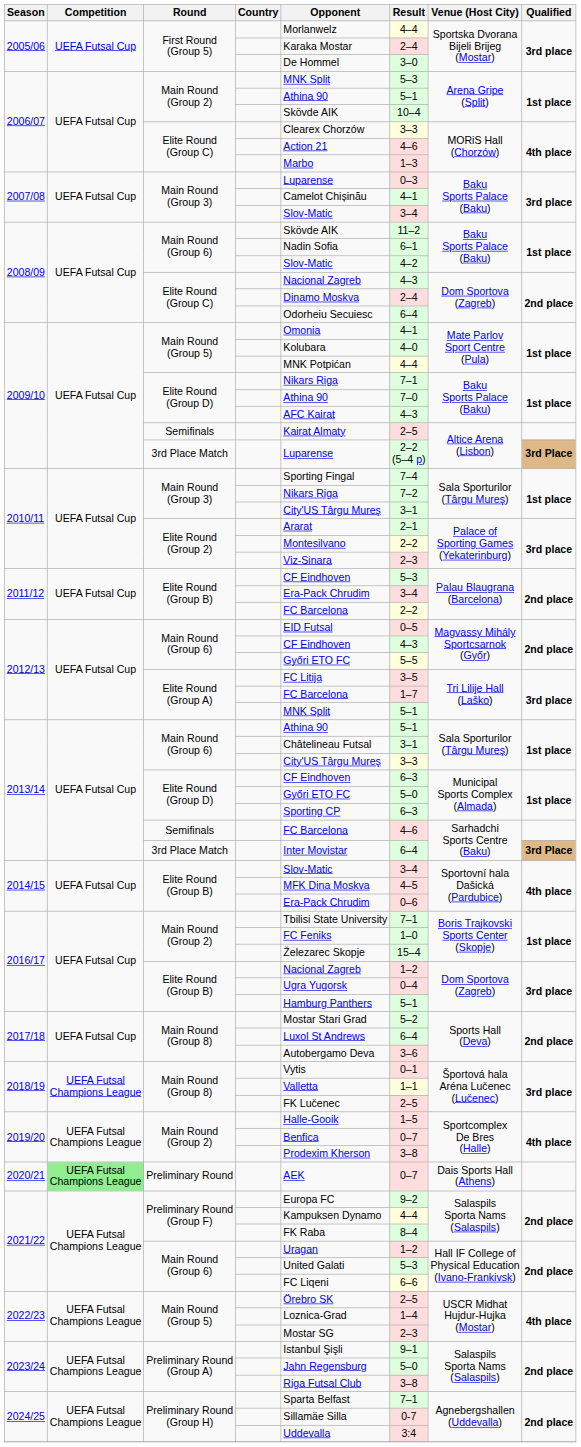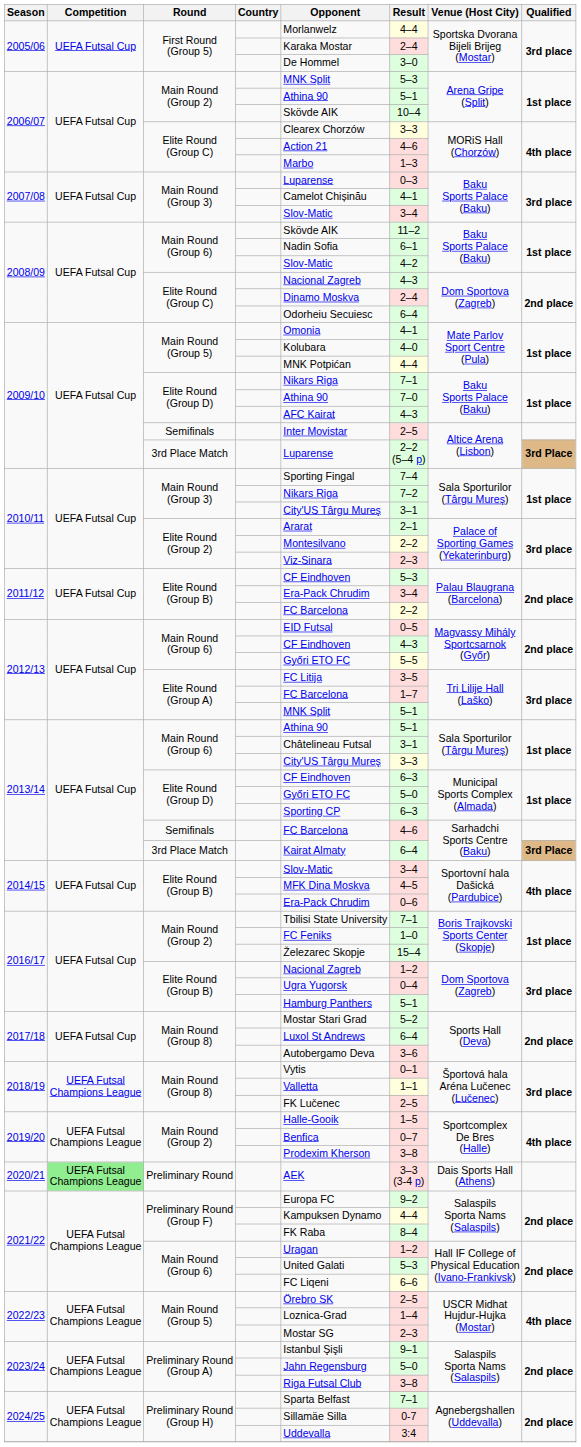 <table class="wikitable">
 <tr>
 <th>Season</th>
 <th>Competition</th>
 <th>Round</th>
 <th>Country</th>
 <th>Opponent</th>
 <th>Result</th>
 <th>Venue (Host City)</th>
 <th>Qualified</th>
 </tr>
 <tr>
 <td rowspan=3><a href='#'>2005/06</a></td>
 <td rowspan=3 align=center><a href='#'>UEFA Futsal Cup</a></td>
 <td rowspan=3 align=center>First Round<br>(Group 5)</td>
 <td align=center></td>
 <td>Morlanwelz</td>
 <td style="background:#ffd;" align=center>4–4</td>
 <td rowspan=3 align="center">Sportska Dvorana<br>Bijeli Brijeg<br>(<a href='#'>Mostar</a>)</td>
 <td rowspan=3 align="center"><br><strong>3rd place</strong></td>
 </tr>
 <tr>
 <td align=center></td>
 <td>Karaka Mostar</td>
 <td style="background:#fdd;" align=center>2–4</td>
 </tr>
 <tr>
 <td align=center></td>
 <td>De Hommel</td>
 <td style="background:#dfd;" align=center>3–0</td>
 </tr>
 <tr>
 <td rowspan=6><a href='#'>2006/07</a></td>
 <td rowspan=6 align=center>UEFA Futsal Cup</td>
 <td rowspan=3 align=center>Main Round<br>(Group 2)</td>
 <td align=center></td>
 <td><a href='#'>MNK Split</a></td>
 <td style="background:#dfd;" align=center>5–3</td>
 <td rowspan=3 align="center"><a href='#'>Arena Gripe</a><br>(<a href='#'>Split</a>)</td>
 <td rowspan=3 align="center"><br><strong>1st place</strong></td>
 </tr>
 <tr>
 <td align=center></td>
 <td><a href='#'>Athina 90</a></td>
 <td style="background:#dfd;" align=center>5–1</td>
 </tr>
 <tr>
 <td align=center></td>
 <td>Skövde AIK</td>
 <td style="background:#dfd;" align=center>10–4</td>
 </tr>
 <tr>
 <td rowspan=3 align=center>Elite Round<br>(Group C)</td>
 <td align=center></td>
 <td>Clearex Chorzów</td>
 <td style="background:#ffd;" align=center>3–3</td>
 <td rowspan=3 align="center">MORiS Hall<br>(<a href='#'>Chorzów</a>)</td>
 <td rowspan=3 align="center"><br><strong>4th place</strong></td>
 </tr>
 <tr>
 <td align=center></td>
 <td><a href='#'>Action 21</a></td>
 <td style="background:#fdd;" align=center>4–6</td>
 </tr>
 <tr>
 <td align=center></td>
 <td><a href='#'>Marbo</a></td>
 <td style="background:#fdd;" align=center>1–3</td>
 </tr>
 <tr>
 <td rowspan=3><a href='#'>2007/08</a></td>
 <td rowspan=3 align=center>UEFA Futsal Cup</td>
 <td rowspan=3 align=center>Main Round<br>(Group 3)</td>
 <td align=center></td>
 <td><a href='#'>Luparense</a></td>
 <td style="background:#fdd;" align=center>0–3</td>
 <td rowspan=3 align="center"><a href='#'>Baku<br>Sports Palace</a><br>(<a href='#'>Baku</a>)</td>
 <td rowspan=3 align="center"><br><strong>3rd place</strong></td>
 </tr>
 <tr>
 <td align=center></td>
 <td>Camelot Chișinău</td>
 <td style="background:#dfd;" align=center>4–1</td>
 </tr>
 <tr>
 <td align=center></td>
 <td><a href='#'>Slov-Matic</a></td>
 <td style="background:#fdd;" align=center>3–4</td>
 </tr>
 <tr>
 <td rowspan=6><a href='#'>2008/09</a></td>
 <td rowspan=6 align=center>UEFA Futsal Cup</td>
 <td rowspan=3 align=center>Main Round<br>(Group 6)</td>
 <td align=center></td>
 <td>Skövde AIK</td>
 <td style="background:#dfd;" align=center>11–2</td>
 <td rowspan=3 align="center"><a href='#'>Baku<br>Sports Palace</a><br>(<a href='#'>Baku</a>)</td>
 <td rowspan=3 align="center"><br><strong>1st place</strong></td>
 </tr>
 <tr>
 <td align=center></td>
 <td>Nadin Sofia</td>
 <td style="background:#dfd;" align=center>6–1</td>
 </tr>
 <tr>
 <td align=center></td>
 <td><a href='#'>Slov-Matic</a></td>
 <td style="background:#dfd;" align=center>4–2</td>
 </tr>
 <tr>
 <td rowspan=3 align=center>Elite Round<br>(Group C)</td>
 <td align=center></td>
 <td><a href='#'>Nacional Zagreb</a></td>
 <td style="background:#dfd;" align=center>4–3</td>
 <td rowspan=3 align="center"><a href='#'>Dom Sportova</a><br>(<a href='#'>Zagreb</a>)</td>
 <td rowspan=3 align="center"><br><strong>2nd place</strong></td>
 </tr>
 <tr>
 <td align=center></td>
 <td><a href='#'>Dinamo Moskva</a></td>
 <td style="background:#fdd;" align=center>2–4</td>
 </tr>
 <tr>
 <td align=center></td>
 <td>Odorheiu Secuiesc</td>
 <td style="background:#dfd;" align=center>6–4</td>
 </tr>
 <tr>
 <td rowspan=8><a href='#'>2009/10</a></td>
 <td rowspan=8 align=center>UEFA Futsal Cup</td>
 <td rowspan=3 align=center>Main Round<br>(Group 5)</td>
 <td align=center></td>
 <td><a href='#'>Omonia</a></td>
 <td style="background:#dfd;" align=center>4–1</td>
 <td rowspan=3 align="center"><a href='#'>Mate Parlov<br>Sport Centre</a><br>(<a href='#'>Pula</a>)</td>
 <td rowspan=3 align="center"><br><strong>1st place</strong></td>
 </tr>
 <tr>
 <td align=center></td>
 <td>Kolubara</td>
 <td style="background:#dfd;" align=center>4–0</td>
 </tr>
 <tr>
 <td align=center></td>
 <td>MNK Potpićan</td>
 <td style="background:#ffd;" align=center>4–4</td>
 </tr>
 <tr>
 <td rowspan=3 align=center>Elite Round<br>(Group D)</td>
 <td align=center></td>
 <td><a href='#'>Nikars Riga</a></td>
 <td style="background:#dfd;" align=center>7–1</td>
 <td rowspan=3 align="center"><a href='#'>Baku<br>Sports Palace</a><br>(<a href='#'>Baku</a>)</td>
 <td rowspan=3 align="center"><br><strong>1st place</strong></td>
 </tr>
 <tr>
 <td align=center></td>
 <td><a href='#'>Athina 90</a></td>
 <td style="background:#dfd;" align=center>7–0</td>
 </tr>
 <tr>
 <td align=center></td>
 <td><a href='#'>AFC Kairat</a></td>
 <td style="background:#dfd;" align=center>4–3</td>
 </tr>
 <tr>
 <td align=center>Semifinals</td>
 <td align=center></td>
-<td><a href='#'>Kairat Almaty</a></td>
+<td><a href='#'>Inter Movistar</a></td>
 <td style="background:#fdd;" align=center>2–5</td>
 <td rowspan=2 align="center"><a href='#'>Altice Arena</a><br>(<a href='#'>Lisbon</a>)</td>
 <td align="center"></td>
 </tr>
 <tr>
 <td align=center>3rd Place Match</td>
 <td align=center></td>
 <td><a href='#'>Luparense</a></td>
 <td style="background:#dfd;" align=center>2–2<br>(5–4 <a href='#'>p</a>)</td>
 <td style="background:#DEB887;" align="center"><strong>3rd Place</strong></td>
 </tr>
 <tr>
 <td rowspan=6><a href='#'>2010/11</a></td>
 <td rowspan=6 align=center>UEFA Futsal Cup</td>
 <td rowspan=3 align=center>Main Round<br>(Group 3)</td>
 <td align=center></td>
 <td>Sporting Fingal</td>
 <td style="background:#dfd;" align=center>7–4</td>
 <td rowspan=3 align="center">Sala Sporturilor<br>(<a href='#'>Târgu Mureş</a>)</td>
 <td rowspan=3 align="center"><br><strong>1st place</strong></td>
 </tr>
 <tr>
 <td align=center></td>
 <td><a href='#'>Nikars Riga</a></td>
 <td style="background:#dfd;" align=center>7–2</td>
 </tr>
 <tr>
 <td align=center></td>
 <td><a href='#'>City'US Târgu Mureş</a></td>
 <td style="background:#dfd;" align=center>3–1</td>
 </tr>
 <tr>
 <td rowspan=3 align=center>Elite Round<br>(Group 2)</td>
 <td align=center></td>
 <td><a href='#'>Ararat</a></td>
 <td style="background:#dfd;" align=center>2–1</td>
 <td rowspan=3 align="center"><a href='#'>Palace of<br>Sporting Games</a><br>(<a href='#'>Yekaterinburg</a>)</td>
 <td rowspan=3 align="center"><br><strong>3rd place</strong></td>
 </tr>
 <tr>
 <td align=center></td>
 <td><a href='#'>Montesilvano</a></td>
 <td style="background:#ffd;" align=center>2–2</td>
 </tr>
 <tr>
 <td align=center></td>
 <td><a href='#'>Viz-Sinara</a></td>
 <td style="background:#fdd;" align=center>2–3</td>
 </tr>
 <tr>
 <td rowspan=3><a href='#'>2011/12</a></td>
 <td rowspan=3 align=center>UEFA Futsal Cup</td>
 <td rowspan=3 align=center>Elite Round<br>(Group B)</td>
 <td align=center></td>
 <td><a href='#'>CF Eindhoven</a></td>
 <td style="background:#dfd;" align=center>5–3</td>
 <td rowspan=3 align="center"><a href='#'>Palau Blaugrana</a><br>(<a href='#'>Barcelona</a>)</td>
 <td rowspan=3 align="center"><br><strong>2nd place</strong></td>
 </tr>
 <tr>
 <td align=center></td>
 <td><a href='#'>Era-Pack Chrudim</a></td>
 <td style="background:#fdd;" align=center>3–4</td>
 </tr>
 <tr>
 <td align=center></td>
 <td><a href='#'>FC Barcelona</a></td>
 <td style="background:#ffd;" align=center>2–2</td>
 </tr>
 <tr>
 <td rowspan=6><a href='#'>2012/13</a></td>
 <td rowspan=6 align=center>UEFA Futsal Cup</td>
 <td rowspan=3 align=center>Main Round<br>(Group 6)</td>
 <td align=center></td>
 <td><a href='#'>EID Futsal</a></td>
 <td style="background:#fdd;" align=center>0–5</td>
 <td rowspan=3 align="center"><a href='#'>Magvassy Mihály<br>Sportcsarnok</a><br>(<a href='#'>Győr</a>)</td>
 <td rowspan=3 align="center"><br><strong>2nd place</strong></td>
 </tr>
 <tr>
 <td align=center></td>
 <td><a href='#'>CF Eindhoven</a></td>
 <td style="background:#dfd;" align=center>4–3</td>
 </tr>
 <tr>
 <td align=center></td>
 <td><a href='#'>Győri ETO FC</a></td>
 <td style="background:#ffd;" align=center>5–5</td>
 </tr>
 <tr>
 <td rowspan=3 align=center>Elite Round<br>(Group A)</td>
 <td align=center></td>
 <td><a href='#'>FC Litija</a></td>
 <td style="background:#fdd;" align=center>3–5</td>
 <td rowspan=3 align="center"><a href='#'>Tri Lilije Hall</a><br>(<a href='#'>Laško</a>)</td>
 <td rowspan=3 align="center"><br><strong>3rd place</strong></td>
 </tr>
 <tr>
 <td align=center></td>
 <td><a href='#'>FC Barcelona</a></td>
 <td style="background:#fdd;" align=center>1–7</td>
 </tr>
 <tr>
 <td align=center></td>
 <td><a href='#'>MNK Split</a></td>
 <td style="background:#dfd;" align=center>5–1</td>
 </tr>
 <tr>
 <td rowspan=8><a href='#'>2013/14</a></td>
 <td rowspan=8 align=center>UEFA Futsal Cup</td>
 <td rowspan=3 align=center>Main Round<br>(Group 6)</td>
 <td align=center></td>
 <td><a href='#'>Athina 90</a></td>
 <td style="background:#dfd;" align=center>5–1</td>
 <td rowspan=3 align="center">Sala Sporturilor<br>(<a href='#'>Târgu Mureş</a>)</td>
 <td rowspan=3 align="center"><br><strong>1st place</strong></td>
 </tr>
 <tr>
 <td align=center></td>
 <td>Châtelineau Futsal</td>
 <td style="background:#dfd;" align=center>3–1</td>
 </tr>
 <tr>
 <td align=center></td>
 <td><a href='#'>City'US Târgu Mureş</a></td>
 <td style="background:#ffd;" align=center>3–3</td>
 </tr>
 <tr>
 <td rowspan=3 align=center>Elite Round<br>(Group D)</td>
 <td align=center></td>
 <td><a href='#'>CF Eindhoven</a></td>
 <td style="background:#dfd;" align=center>6–3</td>
 <td rowspan=3 align="center">Municipal<br>Sports Complex<br>(<a href='#'>Almada</a>)</td>
 <td rowspan=3 align="center"><br><strong>1st place</strong></td>
 </tr>
 <tr>
 <td align=center></td>
 <td><a href='#'>Győri ETO FC</a></td>
 <td style="background:#dfd;" align=center>5–0</td>
 </tr>
 <tr>
 <td align=center></td>
 <td><a href='#'>Sporting CP</a></td>
 <td style="background:#dfd;" align=center>6–3</td>
 </tr>
 <tr>
 <td align=center>Semifinals</td>
 <td align=center></td>
 <td><a href='#'>FC Barcelona</a></td>
 <td style="background:#fdd;" align=center>4–6</td>
 <td rowspan=2 align="center">Sarhadchi<br>Sports Centre<br>(<a href='#'>Baku</a>)</td>
 <td align="center"></td>
 </tr>
 <tr>
 <td align=center>3rd Place Match</td>
 <td align=center></td>
-<td><a href='#'>Inter Movistar</a></td>
+<td><a href='#'>Kairat Almaty</a></td>
 <td style="background:#dfd;" align=center>6–4</td>
 <td style="background:#DEB887;" align="center"><strong>3rd Place</strong></td>
 </tr>
 <tr>
 <td rowspan=3><a href='#'>2014/15</a></td>
 <td rowspan=3 align=center>UEFA Futsal Cup</td>
 <td rowspan=3 align=center>Elite Round<br>(Group B)</td>
 <td align=center></td>
 <td><a href='#'>Slov-Matic</a></td>
 <td style="background:#fdd;" align=center>3–4</td>
 <td rowspan=3 align="center">Sportovní hala<br>Dašická<br>(<a href='#'>Pardubice</a>)</td>
 <td rowspan=3 align="center"><br><strong>4th place</strong></td>
 </tr>
 <tr>
 <td align=center></td>
 <td><a href='#'>MFK Dina Moskva</a></td>
 <td style="background:#fdd;" align=center>4–5</td>
 </tr>
 <tr>
 <td align=center></td>
 <td><a href='#'>Era-Pack Chrudim</a></td>
 <td style="background:#fdd;" align=center>0–6</td>
 </tr>
 <tr>
 <td rowspan=6><a href='#'>2016/17</a></td>
 <td rowspan=6 align=center>UEFA Futsal Cup</td>
 <td rowspan=3 align=center>Main Round<br>(Group 2)</td>
 <td align=center></td>
 <td>Tbilisi State University</td>
 <td style="background:#dfd;" align=center>7–1</td>
 <td rowspan=3 align="center"><a href='#'>Boris Trajkovski<br>Sports Center</a><br>(<a href='#'>Skopje</a>)</td>
 <td rowspan=3 align="center"><br><strong>1st place</strong></td>
 </tr>
 <tr>
 <td align=center></td>
 <td><a href='#'>FC Feniks</a></td>
 <td style="background:#dfd;" align=center>1–0</td>
 </tr>
 <tr>
 <td align=center></td>
 <td>Železarec Skopje</td>
 <td style="background:#dfd;" align=center>15–4</td>
 </tr>
 <tr>
 <td rowspan=3 align=center>Elite Round<br>(Group B)</td>
 <td align=center></td>
 <td><a href='#'>Nacional Zagreb</a></td>
 <td style="background:#fdd;" align=center>1–2</td>
 <td rowspan=3 align="center"><a href='#'>Dom Sportova</a><br>(<a href='#'>Zagreb</a>)</td>
 <td rowspan=3 align="center"><br><strong>3rd place</strong></td>
 </tr>
 <tr>
 <td align=center></td>
 <td><a href='#'>Ugra Yugorsk</a></td>
 <td style="background:#fdd;" align=center>0–4</td>
 </tr>
 <tr>
 <td align=center></td>
 <td><a href='#'>Hamburg Panthers</a></td>
 <td style="background:#dfd;" align=center>5–1</td>
 </tr>
 <tr>
 <td rowspan=3><a href='#'>2017/18</a></td>
 <td rowspan=3 align=center>UEFA Futsal Cup</td>
 <td rowspan=3 align=center>Main Round<br>(Group 8)</td>
 <td align=center></td>
 <td>Mostar Stari Grad</td>
 <td style="background:#dfd;" align=center>5–2</td>
 <td rowspan=3 align="center">Sports Hall<br>(<a href='#'>Deva</a>)</td>
 <td rowspan=3 align="center"><br><strong>2nd place</strong></td>
 </tr>
 <tr>
 <td align=center></td>
 <td><a href='#'>Luxol St Andrews</a></td>
 <td style="background:#dfd;" align=center>6–4</td>
 </tr>
 <tr>
 <td align=center></td>
 <td>Autobergamo Deva</td>
 <td style="background:#fdd;" align=center>3–6</td>
 </tr>
 <tr>
 <td rowspan=3><a href='#'>2018/19</a></td>
 <td rowspan=3 align=center><a href='#'>UEFA Futsal<br>Champions League</a></td>
 <td rowspan=3 align=center>Main Round<br>(Group 8)</td>
 <td align=center></td>
 <td>Vytis</td>
 <td style="background:#fdd;" align=center>0–1</td>
 <td rowspan=3 align="center">Športová hala<br>Aréna Lučenec<br>(<a href='#'>Lučenec</a>)</td>
 <td rowspan=3 align="center"><br><strong>3rd place</strong></td>
 </tr>
 <tr>
 <td align=center></td>
 <td><a href='#'>Valletta</a></td>
 <td style="background:#ffd;" align=center>1–1</td>
 </tr>
 <tr>
 <td align=center></td>
 <td>FK Lučenec</td>
 <td style="background:#fdd;" align=center>2–5</td>
 </tr>
 <tr>
 <td rowspan=3><a href='#'>2019/20</a></td>
 <td rowspan=3 align=center>UEFA Futsal<br>Champions League</td>
 <td rowspan=3 align=center>Main Round<br>(Group 2)</td>
 <td align=center></td>
 <td><a href='#'>Halle-Gooik</a></td>
 <td style="background:#fdd;" align=center>1–5</td>
 <td rowspan=3 align="center">Sportcomplex<br>De Bres<br>(<a href='#'>Halle</a>)</td>
 <td rowspan=3 align="center"><br><strong>4th place</strong></td>
 </tr>
 <tr>
 <td align=center></td>
 <td><a href='#'>Benfica</a></td>
 <td style="background:#fdd;" align=center>0–7</td>
 </tr>
 <tr>
 <td align=center></td>
 <td><a href='#'>Prodexim Kherson</a></td>
 <td style="background:#fdd;" align=center>3–8</td>
 </tr>
 <tr>
 <td rowspan=1><a href='#'>2020/21</a></td>
 <td rowspan=1 align=center style="background: lightgreen;">UEFA Futsal<br>Champions League</td>
 <td rowspan=1 align=center>Preliminary Round</td>
 <td align=center></td>
 <td><a href='#'>AEK</a></td>
-<td style="background:#fdd;" align=center>0–7</td>
+<td style="background:#fdd;" align=center>3–3<br>(3-4 <a href='#'>p</a>)</td>
 <td align="center">Dais Sports Hall<br>(<a href='#'>Athens</a>)</td>
 <td align="center"></td>
 </tr>
 <tr>
 <td rowspan=6><a href='#'>2021/22</a></td>
 <td rowspan=6 align=center>UEFA Futsal<br>Champions League</td>
 <td rowspan=3 align=center>Preliminary Round<br>(Group F)</td>
 <td align=center></td>
 <td>Europa FC</td>
 <td style="background:#dfd;" align=center>9–2</td>
 <td rowspan=3 align="center">Salaspils<br>Sporta Nams<br>(<a href='#'>Salaspils</a>)</td>
 <td rowspan=3 align="center"><br><strong>2nd place</strong></td>
 </tr>
 <tr>
 <td align=center></td>
 <td>Kampuksen Dynamo</td>
 <td style="background:#ffd;" align=center>4–4</td>
 </tr>
 <tr>
 <td align=center></td>
 <td>FK Raba</td>
 <td style="background:#dfd;" align=center>8–4</td>
 </tr>
 <tr>
 <td rowspan=3 align=center>Main Round<br>(Group 6)</td>
 <td align=center></td>
 <td><a href='#'>Uragan</a></td>
 <td style="background:#fdd;" align=center>1–2</td>
 <td rowspan=3 align="center">Hall IF College of<br>Physical Education<br>(<a href='#'>Ivano-Frankivsk</a>)</td>
 <td rowspan=3 align="center"><br><strong>2nd place</strong></td>
 </tr>
 <tr>
 <td align=center></td>
 <td>United Galati</td>
 <td style="background:#dfd;" align=center>5–3</td>
 </tr>
 <tr>
 <td align=center></td>
 <td>FC Liqeni</td>
 <td style="background:#ffd;" align=center>6–6</td>
 </tr>
 <tr>
 <td rowspan=3><a href='#'>2022/23</a></td>
 <td rowspan=3 align=center>UEFA Futsal<br>Champions League</td>
 <td rowspan=3 align=center>Main Round<br>(Group 5)</td>
 <td align=center></td>
 <td><a href='#'>Örebro SK</a></td>
 <td style="background:#fdd;" align=center>2–5</td>
 <td rowspan=3 align="center">USCR Midhat<br>Hujdur-Hujka<br>(<a href='#'>Mostar</a>)</td>
 <td rowspan=3 align="center"><br><strong>4th place</strong></td>
 </tr>
 <tr>
 <td align=center></td>
 <td>Loznica-Grad</td>
 <td style="background:#fdd;" align=center>1–4</td>
 </tr>
 <tr>
 <td align=center></td>
 <td>Mostar SG</td>
 <td style="background:#fdd;" align=center>2–3</td>
 </tr>
 <tr>
 <td rowspan=3><a href='#'>2023/24</a></td>
 <td rowspan=3 align=center>UEFA Futsal<br>Champions League</td>
 <td rowspan=3 align=center>Preliminary Round<br>(Group A)</td>
 <td align=center></td>
 <td>Istanbul Şişli</td>
 <td style="background:#dfd;" align=center>9–1</td>
 <td rowspan=3 align="center">Salaspils<br>Sporta Nams<br>(<a href='#'>Salaspils</a>)</td>
 <td rowspan=3 align="center"><br><strong>2nd place</strong></td>
 </tr>
 <tr>
 <td align=center></td>
 <td><a href='#'>Jahn Regensburg</a></td>
 <td style="background:#dfd;" align=center>5–0</td>
 </tr>
 <tr>
 <td align=center></td>
 <td><a href='#'>Riga Futsal Club</a></td>
 <td style="background:#fdd;" align=center>3–8</td>
 </tr>
 <tr>
 <td rowspan=3><a href='#'>2024/25</a></td>
 <td rowspan=3 align=center>UEFA Futsal<br>Champions League</td>
 <td rowspan=3 align=center>Preliminary Round<br>(Group H)</td>
 <td align=center></td>
 <td>Sparta Belfast</td>
 <td style="background:#dfd;" align=center>7–1</td>
 <td rowspan=3 align="center">Agnebergshallen<br>(<a href='#'>Uddevalla</a>)</td>
 <td rowspan=3 align="center"><br><strong>2nd place</strong></td>
 </tr>
 <tr>
 <td align=center></td>
 <td>Sillamäe Silla</td>
 <td style="background:#FDD;" align=center>0-7</td>
 </tr>
 <tr>
 <td align=center></td>
 <td><a href='#'>Uddevalla</a></td>
 <td style="background:#FDD;" align=center>3:4</td>
 </tr>
 <tr>
 </tr>
 </table>
